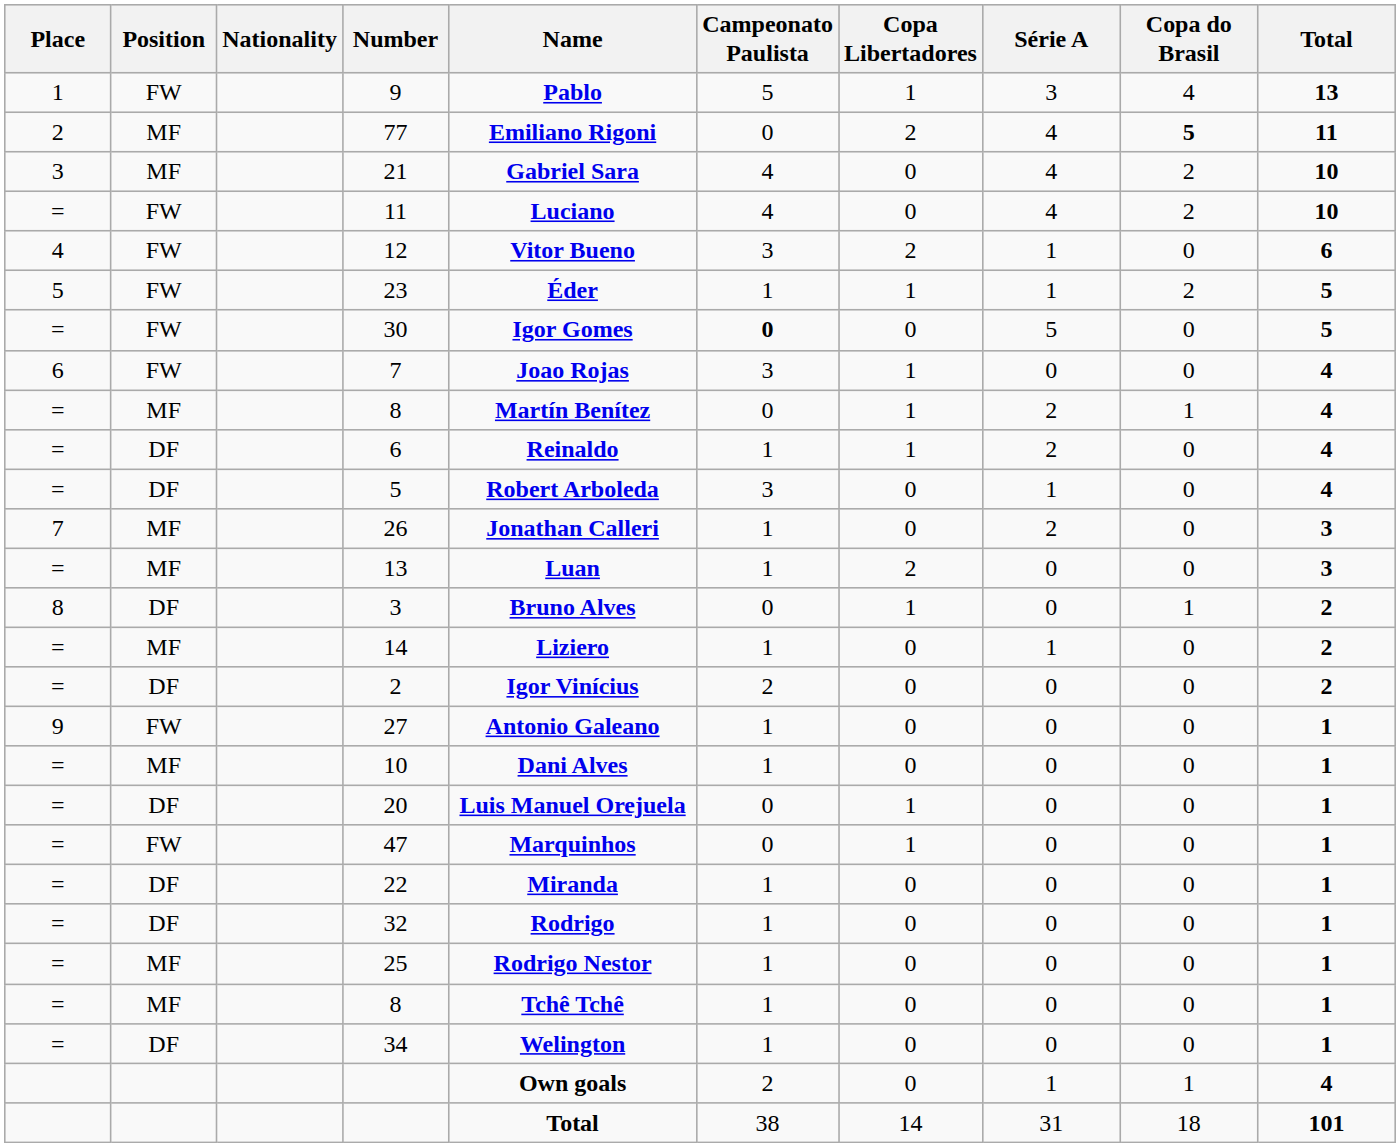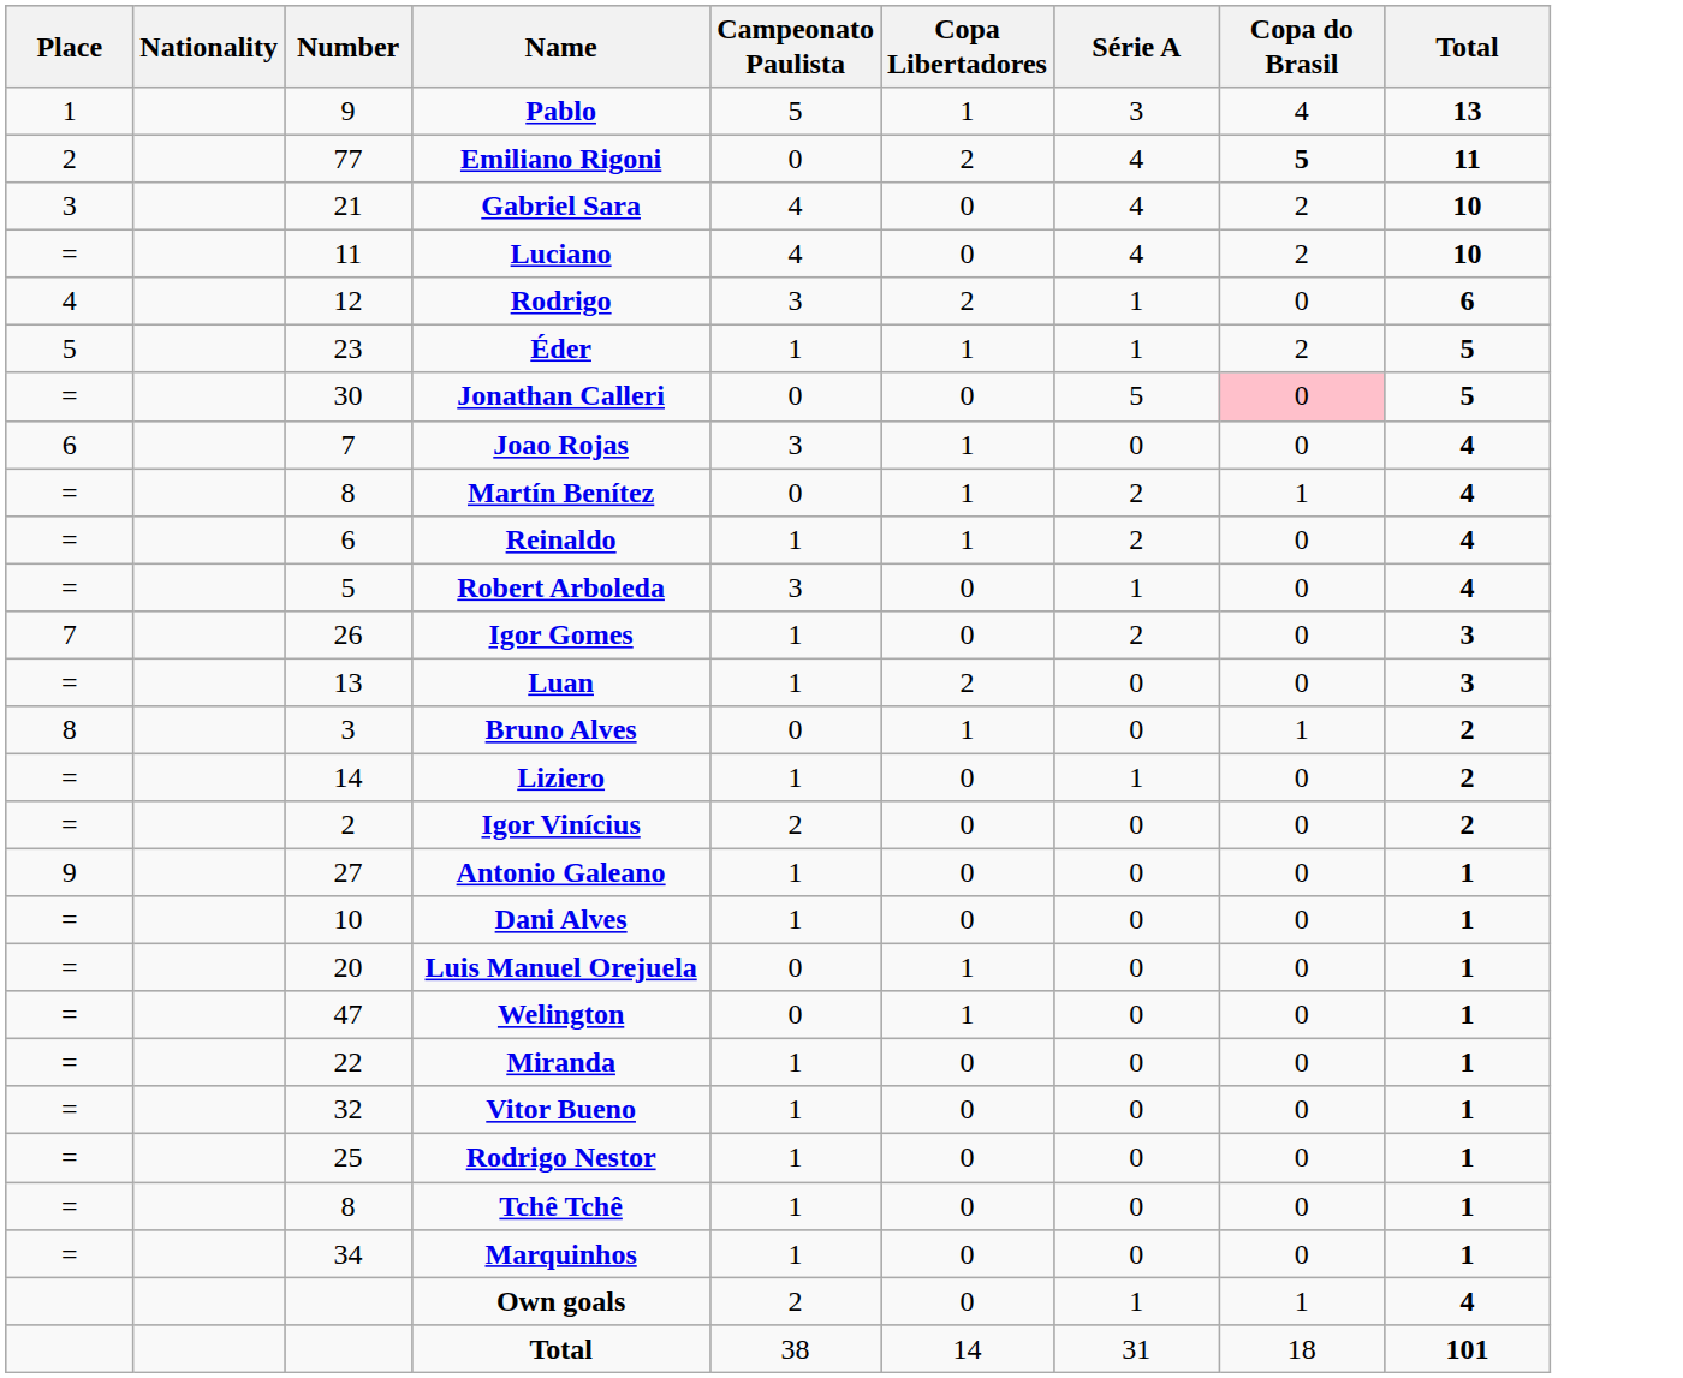 <table class="wikitable" style="font-size: 95%; text-align: center;">
 <tr>
 <th width=60>Place</th>
-<th width=60>Position</th>
 <th width=60>Nationality</th>
 <th width=60>Number</th>
 <th width=150>Name</th>
 <th width=80>Campeonato Paulista</th>
 <th width=80>Copa Libertadores</th>
 <th width=80>Série A</th>
 <th width=80>Copa do Brasil</th>
 <th width=80>Total</th>
 </tr>
 <tr>
 <td>1</td>
-<td>FW</td>
 <td></td>
 <td>9</td>
 <td><strong><a href='#'>Pablo</a></strong></td>
 <td>5</td>
 <td>1</td>
 <td>3</td>
 <td>4</td>
 <td><strong>13</strong></td>
 </tr>
 <tr>
 <td>2</td>
-<td>MF</td>
 <td></td>
 <td>77</td>
 <td><strong><a href='#'>Emiliano Rigoni</a></strong></td>
 <td>0</td>
 <td>2</td>
 <td>4</td>
 <td><strong>5</strong></td>
 <td><strong>11</strong></td>
 </tr>
 <tr>
 <td>3</td>
-<td>MF</td>
 <td></td>
 <td>21</td>
 <td><strong><a href='#'>Gabriel Sara</a></strong></td>
 <td>4</td>
 <td>0</td>
 <td>4</td>
 <td>2</td>
 <td><strong>10</strong></td>
 </tr>
 <tr>
 <td>=</td>
-<td>FW</td>
 <td></td>
 <td>11</td>
 <td><strong><a href='#'>Luciano</a></strong></td>
 <td>4</td>
 <td>0</td>
 <td>4</td>
 <td>2</td>
 <td><strong>10</strong></td>
 </tr>
 <tr>
 <td>4</td>
-<td>FW</td>
 <td></td>
 <td>12</td>
-<td><strong><a href='#'>Vitor Bueno</a></strong></td>
+<td><strong><a href='#'>Rodrigo</a></strong></td>
 <td>3</td>
 <td>2</td>
 <td>1</td>
 <td>0</td>
 <td><strong>6</strong></td>
 </tr>
 <tr>
 <td>5</td>
-<td>FW</td>
 <td> </td>
 <td>23</td>
 <td><strong><a href='#'>Éder</a></strong></td>
 <td>1</td>
 <td>1</td>
 <td>1</td>
 <td>2</td>
 <td><strong>5</strong></td>
 </tr>
 <tr>
 <td>=</td>
-<td>FW</td>
 <td></td>
 <td>30</td>
-<td><strong><a href='#'>Igor Gomes</a></strong></td>
-<td><strong>0</strong></td>
+<td><strong><a href='#'>Jonathan Calleri</a></strong></td>
+<td>0</td>
 <td>0</td>
 <td>5</td>
-<td>0</td>
+<td style="background: pink;">0</td>
 <td><strong>5</strong></td>
 </tr>
 <tr>
 <td>6</td>
-<td>FW</td>
 <td></td>
 <td>7</td>
 <td><strong><a href='#'>Joao Rojas</a></strong></td>
 <td>3</td>
 <td>1</td>
 <td>0</td>
 <td>0</td>
 <td><strong>4</strong></td>
 </tr>
 <tr>
 <td>=</td>
-<td>MF</td>
 <td></td>
 <td>8</td>
 <td><strong><a href='#'>Martín Benítez</a></strong></td>
 <td>0</td>
 <td>1</td>
 <td>2</td>
 <td>1</td>
 <td><strong>4</strong></td>
 </tr>
 <tr>
 <td>=</td>
-<td>DF</td>
 <td></td>
 <td>6</td>
 <td><strong><a href='#'>Reinaldo</a></strong></td>
 <td>1</td>
 <td>1</td>
 <td>2</td>
 <td>0</td>
 <td><strong>4</strong></td>
 </tr>
 <tr>
 <td>=</td>
-<td>DF</td>
 <td></td>
 <td>5</td>
 <td><strong><a href='#'>Robert Arboleda</a></strong></td>
 <td>3</td>
 <td>0</td>
 <td>1</td>
 <td>0</td>
 <td><strong>4</strong></td>
 </tr>
 <tr>
 <td>7</td>
-<td>MF</td>
 <td></td>
 <td>26</td>
-<td><strong><a href='#'>Jonathan Calleri</a></strong></td>
+<td><strong><a href='#'>Igor Gomes</a></strong></td>
 <td>1</td>
 <td>0</td>
 <td>2</td>
 <td>0</td>
 <td><strong>3</strong></td>
 </tr>
 <tr>
 <td>=</td>
-<td>MF</td>
 <td></td>
 <td>13</td>
 <td><strong><a href='#'>Luan</a></strong></td>
 <td>1</td>
 <td>2</td>
 <td>0</td>
 <td>0</td>
 <td><strong>3</strong></td>
 </tr>
 <tr>
 <td>8</td>
-<td>DF</td>
 <td></td>
 <td>3</td>
 <td><strong><a href='#'>Bruno Alves</a></strong></td>
 <td>0</td>
 <td>1</td>
 <td>0</td>
 <td>1</td>
 <td><strong>2</strong></td>
 </tr>
 <tr>
 <td>=</td>
-<td>MF</td>
 <td></td>
 <td>14</td>
 <td><strong><a href='#'>Liziero</a></strong></td>
 <td>1</td>
 <td>0</td>
 <td>1</td>
 <td>0</td>
 <td><strong>2</strong></td>
 </tr>
 <tr>
 <td>=</td>
-<td>DF</td>
 <td></td>
 <td>2</td>
 <td><strong><a href='#'>Igor Vinícius</a></strong></td>
 <td>2</td>
 <td>0</td>
 <td>0</td>
 <td>0</td>
 <td><strong>2</strong></td>
 </tr>
 <tr>
 <td>9</td>
-<td>FW</td>
 <td></td>
 <td>27</td>
 <td><strong><a href='#'>Antonio Galeano</a></strong></td>
 <td>1</td>
 <td>0</td>
 <td>0</td>
 <td>0</td>
 <td><strong>1</strong></td>
 </tr>
 <tr>
 <td>=</td>
-<td>MF</td>
 <td></td>
 <td>10</td>
 <td><strong><a href='#'>Dani Alves</a></strong></td>
 <td>1</td>
 <td>0</td>
 <td>0</td>
 <td>0</td>
 <td><strong>1</strong></td>
 </tr>
 <tr>
 <td>=</td>
-<td>DF</td>
 <td></td>
 <td>20</td>
 <td><strong><a href='#'>Luis Manuel Orejuela</a></strong></td>
 <td>0</td>
 <td>1</td>
 <td>0</td>
 <td>0</td>
 <td><strong>1</strong></td>
 </tr>
 <tr>
 <td>=</td>
-<td>FW</td>
 <td></td>
 <td>47</td>
-<td><strong><a href='#'>Marquinhos</a></strong></td>
+<td><strong><a href='#'>Welington</a></strong></td>
 <td>0</td>
 <td>1</td>
 <td>0</td>
 <td>0</td>
 <td><strong>1</strong></td>
 </tr>
 <tr>
 <td>=</td>
-<td>DF</td>
 <td></td>
 <td>22</td>
 <td><strong><a href='#'>Miranda</a></strong></td>
 <td>1</td>
 <td>0</td>
 <td>0</td>
 <td>0</td>
 <td><strong>1</strong></td>
 </tr>
 <tr>
 <td>=</td>
-<td>DF</td>
 <td></td>
 <td>32</td>
-<td><strong><a href='#'>Rodrigo</a></strong></td>
+<td><strong><a href='#'>Vitor Bueno</a></strong></td>
 <td>1</td>
 <td>0</td>
 <td>0</td>
 <td>0</td>
 <td><strong>1</strong></td>
 </tr>
 <tr>
 <td>=</td>
-<td>MF</td>
 <td></td>
 <td>25</td>
 <td><strong><a href='#'>Rodrigo Nestor</a></strong></td>
 <td>1</td>
 <td>0</td>
 <td>0</td>
 <td>0</td>
 <td><strong>1</strong></td>
 </tr>
 <tr>
 <td>=</td>
-<td>MF</td>
 <td></td>
 <td>8</td>
 <td><strong><a href='#'>Tchê Tchê</a></strong></td>
 <td>1</td>
 <td>0</td>
 <td>0</td>
 <td>0</td>
 <td><strong>1</strong></td>
 </tr>
 <tr>
 <td>=</td>
-<td>DF</td>
 <td></td>
 <td>34</td>
-<td><strong><a href='#'>Welington</a></strong></td>
+<td><strong><a href='#'>Marquinhos</a></strong></td>
 <td>1</td>
 <td>0</td>
 <td>0</td>
 <td>0</td>
 <td><strong>1</strong></td>
 </tr>
 <tr>
-<td></td>
 <td></td>
 <td></td>
 <td></td>
 <td><strong>Own goals</strong></td>
 <td>2</td>
 <td>0</td>
 <td>1</td>
 <td>1</td>
 <td><strong>4</strong></td>
 </tr>
 <tr>
 <td></td>
 <td></td>
 <td></td>
-<td></td>
 <td><strong>Total</strong></td>
 <td>38</td>
 <td>14</td>
 <td>31</td>
 <td>18</td>
 <td><strong>101</strong></td>
 </tr>
 </table>
